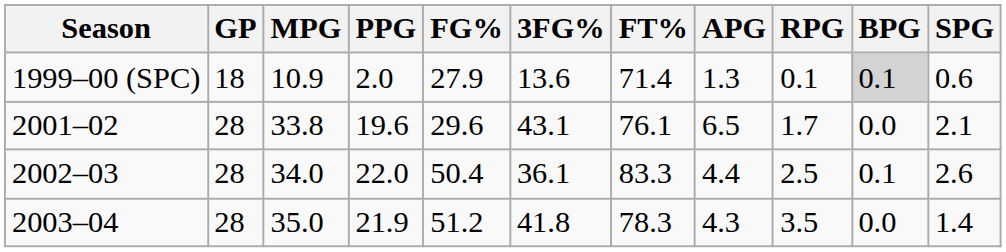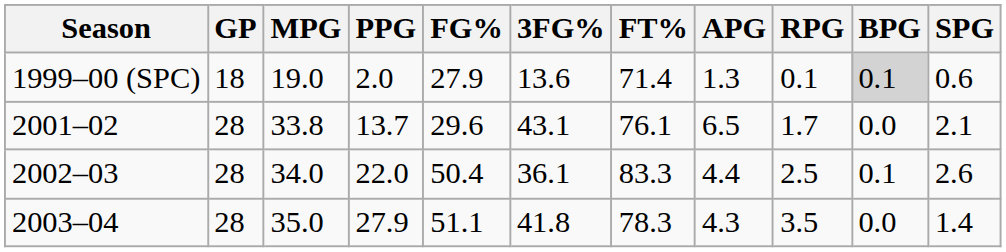 <table class="wikitable">
 <tr>
 <th>Season</th>
 <th>GP</th>
 <th>MPG</th>
 <th>PPG</th>
 <th>FG%</th>
 <th>3FG%</th>
 <th>FT%</th>
 <th>APG</th>
 <th>RPG</th>
 <th>BPG</th>
 <th>SPG</th>
 </tr>
 <tr>
 <td>1999–00 (SPC)</td>
 <td>18</td>
-<td>10.9</td>
+<td>19.0</td>
 <td>2.0</td>
 <td>27.9</td>
 <td>13.6</td>
 <td>71.4</td>
 <td>1.3</td>
 <td>0.1</td>
 <td style="background: lightgrey;">0.1</td>
 <td>0.6</td>
 </tr>
 <tr>
 <td>2001–02</td>
 <td>28</td>
 <td>33.8</td>
-<td>19.6</td>
+<td>13.7</td>
 <td>29.6</td>
 <td>43.1</td>
 <td>76.1</td>
 <td>6.5</td>
 <td>1.7</td>
 <td>0.0</td>
 <td>2.1</td>
 </tr>
 <tr>
 <td>2002–03</td>
 <td>28</td>
 <td>34.0</td>
 <td>22.0</td>
 <td>50.4</td>
 <td>36.1</td>
 <td>83.3</td>
 <td>4.4</td>
 <td>2.5</td>
 <td>0.1</td>
 <td>2.6</td>
 </tr>
 <tr>
 <td>2003–04</td>
 <td>28</td>
 <td>35.0</td>
-<td>21.9</td>
-<td>51.2</td>
+<td>27.9</td>
+<td>51.1</td>
 <td>41.8</td>
 <td>78.3</td>
 <td>4.3</td>
 <td>3.5</td>
 <td>0.0</td>
 <td>1.4</td>
 </tr>
 </table>
